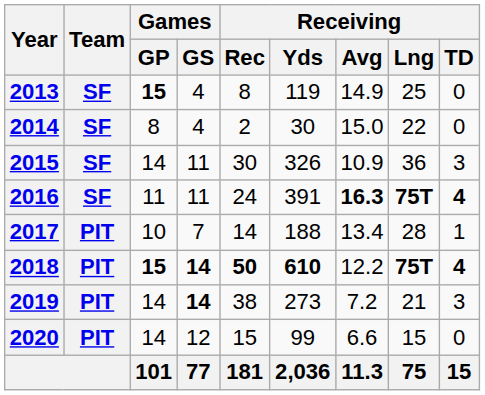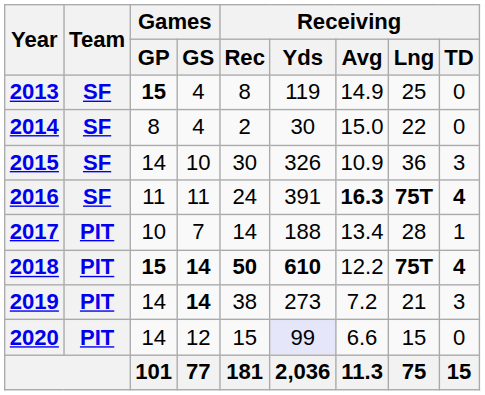 <table class=wikitable style="text-align:center;">
 <tr>
 <th rowspan="2">Year</th>
 <th rowspan="2">Team</th>
 <th colspan="2">Games</th>
 <th colspan="5">Receiving</th>
 </tr>
 <tr>
 <th>GP</th>
 <th>GS</th>
 <th>Rec</th>
 <th>Yds</th>
 <th>Avg</th>
 <th>Lng</th>
 <th>TD</th>
 </tr>
 <tr>
 <th><a href='#'>2013</a></th>
 <th><a href='#'>SF</a></th>
 <td><strong>15</strong></td>
 <td>4</td>
 <td>8</td>
 <td>119</td>
 <td>14.9</td>
 <td>25</td>
 <td>0</td>
 </tr>
 <tr>
 <th><a href='#'>2014</a></th>
 <th><a href='#'>SF</a></th>
 <td>8</td>
 <td>4</td>
 <td>2</td>
 <td>30</td>
 <td>15.0</td>
 <td>22</td>
 <td>0</td>
 </tr>
 <tr>
 <th><a href='#'>2015</a></th>
 <th><a href='#'>SF</a></th>
 <td>14</td>
-<td>11</td>
+<td>10</td>
 <td>30</td>
 <td>326</td>
 <td>10.9</td>
 <td>36</td>
 <td>3</td>
 </tr>
 <tr>
 <th><a href='#'>2016</a></th>
 <th><a href='#'>SF</a></th>
 <td>11</td>
 <td>11</td>
 <td>24</td>
 <td>391</td>
 <td><strong>16.3</strong></td>
 <td><strong>75T</strong></td>
 <td><strong>4</strong></td>
 </tr>
 <tr>
 <th><a href='#'>2017</a></th>
 <th><a href='#'>PIT</a></th>
 <td>10</td>
 <td>7</td>
 <td>14</td>
 <td>188</td>
 <td>13.4</td>
 <td>28</td>
 <td>1</td>
 </tr>
 <tr>
 <th><a href='#'>2018</a></th>
 <th><a href='#'>PIT</a></th>
 <td><strong>15</strong></td>
 <td><strong>14</strong></td>
 <td><strong>50</strong></td>
 <td><strong>610</strong></td>
 <td>12.2</td>
 <td><strong>75T</strong></td>
 <td><strong>4</strong></td>
 </tr>
 <tr>
 <th><a href='#'>2019</a></th>
 <th><a href='#'>PIT</a></th>
 <td>14</td>
 <td><strong>14</strong></td>
 <td>38</td>
 <td>273</td>
 <td>7.2</td>
 <td>21</td>
 <td>3</td>
 </tr>
 <tr>
 <th><a href='#'>2020</a></th>
 <th><a href='#'>PIT</a></th>
 <td>14</td>
 <td>12</td>
 <td>15</td>
-<td>99</td>
+<td style="background: lavender;">99</td>
 <td>6.6</td>
 <td>15</td>
 <td>0</td>
 </tr>
 <tr>
 <th colspan="2"></th>
 <th>101</th>
 <th>77</th>
 <th>181</th>
 <th>2,036</th>
 <th>11.3</th>
 <th>75</th>
 <th>15</th>
 </tr>
 </table>
